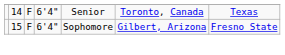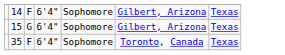 <table class="wikitable sortable" border="1" style="text-align: center;">
 <tr align=center>
 </tr>
 <tr>
 <td></td>
 <td>14</td>
 <td>F</td>
 <td>6'4"</td>
-<td>Senior</td>
-<td><a href='#'>Toronto</a>, <a href='#'>Canada</a></td>
+<td>Sophomore</td>
+<td><a href='#'>Gilbert, Arizona</a></td>
 <td><a href='#'>Texas</a></td>
 </tr>
 <tr>
 <td></td>
 <td>15</td>
+<td>G</td>
+<td>6'4"</td>
+<td>Sophomore</td>
+<td><a href='#'>Gilbert, Arizona</a></td>
+<td><a href='#'>Texas</a></td>
+</tr>
+<tr>
+<td></td>
+<td>35</td>
 <td>F</td>
 <td>6'4"</td>
 <td>Sophomore</td>
-<td><a href='#'>Gilbert, Arizona</a></td>
-<td><a href='#'>Fresno State</a></td>
+<td><a href='#'>Toronto</a>, <a href='#'>Canada</a></td>
+<td><a href='#'>Texas</a></td>
 </tr>
 </table>
